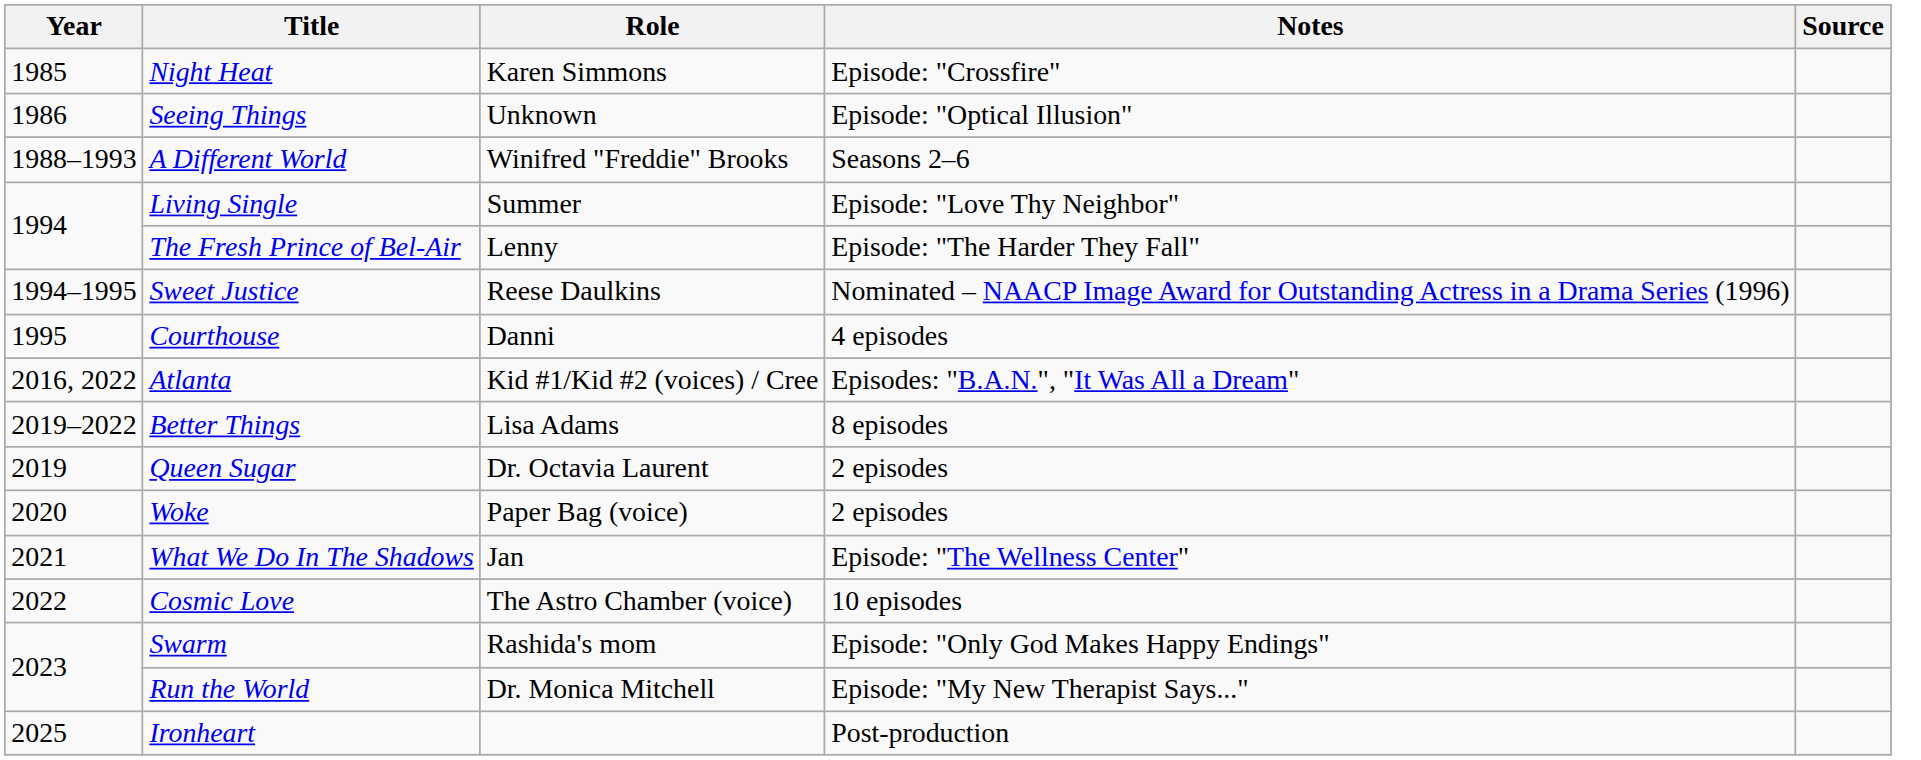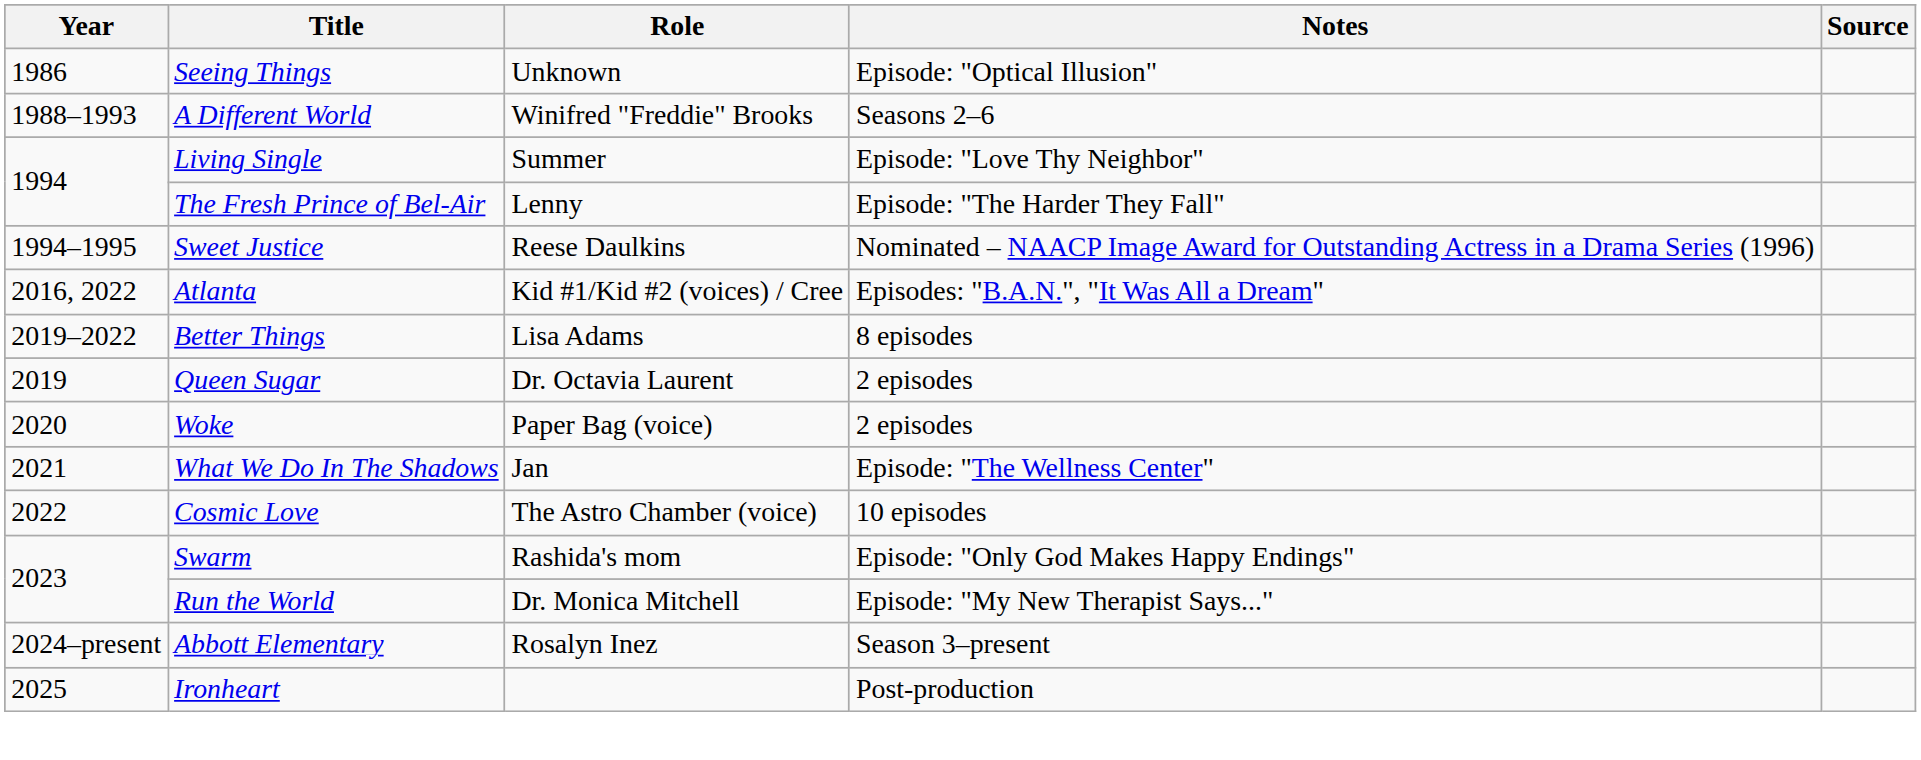 <table class="wikitable sortable plainrowheaders">
 <tr>
 <th>Year</th>
 <th>Title</th>
 <th>Role</th>
 <th class="unsortable">Notes</th>
 <th class="unsortable">Source</th>
-</tr>
-<tr>
-<td>1985</td>
-<td><em><a href='#'>Night Heat</a></em></td>
-<td>Karen Simmons</td>
-<td>Episode: "Crossfire"</td>
-<td></td>
 </tr>
 <tr>
 <td>1986</td>
 <td><em><a href='#'>Seeing Things</a></em></td>
 <td>Unknown</td>
 <td>Episode: "Optical Illusion"</td>
 <td></td>
 </tr>
 <tr>
 <td>1988–1993</td>
 <td data-sort-value="Different World, A"><em><a href='#'>A Different World</a></em></td>
 <td>Winifred "Freddie" Brooks</td>
 <td>Seasons 2–6</td>
 <td></td>
 </tr>
 <tr>
 <td rowspan="2">1994</td>
 <td><em><a href='#'>Living Single</a></em></td>
 <td>Summer</td>
 <td>Episode: "Love Thy Neighbor"</td>
 <td></td>
 </tr>
 <tr>
 <td data-sort-value="Fresh Prince of Bel-Air, The"><em><a href='#'>The Fresh Prince of Bel-Air</a></em></td>
 <td>Lenny</td>
 <td>Episode: "The Harder They Fall"</td>
 <td></td>
 </tr>
 <tr>
 <td>1994–1995</td>
 <td><em><a href='#'>Sweet Justice</a></em></td>
 <td>Reese Daulkins</td>
 <td>Nominated – <a href='#'>NAACP Image Award for Outstanding Actress in a Drama Series</a> (1996)</td>
-<td></td>
-</tr>
-<tr>
-<td>1995</td>
-<td><em><a href='#'>Courthouse</a></em></td>
-<td>Danni</td>
-<td>4 episodes</td>
 <td></td>
 </tr>
 <tr>
 <td>2016, 2022</td>
 <td><em><a href='#'>Atlanta</a></em></td>
 <td>Kid #1/Kid #2 (voices) / Cree</td>
 <td>Episodes: "<a href='#'>B.A.N.</a>", "<a href='#'>It Was All a Dream</a>"</td>
 <td></td>
 </tr>
 <tr>
 <td>2019–2022</td>
 <td><em><a href='#'>Better Things</a></em></td>
 <td>Lisa Adams</td>
 <td>8 episodes</td>
 <td></td>
 </tr>
 <tr>
 <td>2019</td>
 <td><em><a href='#'>Queen Sugar</a></em></td>
 <td>Dr. Octavia Laurent</td>
 <td>2 episodes</td>
 <td></td>
 </tr>
 <tr>
 <td>2020</td>
 <td><em><a href='#'>Woke</a></em></td>
 <td>Paper Bag (voice)</td>
 <td>2 episodes</td>
 <td></td>
 </tr>
 <tr>
 <td>2021</td>
 <td><em><a href='#'>What We Do In The Shadows</a></em></td>
 <td>Jan</td>
 <td>Episode: "<a href='#'>The Wellness Center</a>"</td>
 <td></td>
 </tr>
 <tr>
 <td>2022</td>
 <td><em><a href='#'>Cosmic Love</a></em></td>
 <td>The Astro Chamber (voice)</td>
 <td>10 episodes</td>
 <td></td>
 </tr>
 <tr>
 <td rowspan="2">2023</td>
 <td><em><a href='#'>Swarm</a></em></td>
 <td>Rashida's mom</td>
 <td>Episode: "Only God Makes Happy Endings"</td>
 <td></td>
 </tr>
 <tr>
 <td><em><a href='#'>Run the World</a></em></td>
 <td>Dr. Monica Mitchell</td>
 <td>Episode: "My New Therapist Says..."</td>
 <td></td>
 </tr>
 <tr>
+<td>2024–present</td>
+<td><em><a href='#'>Abbott Elementary</a></em></td>
+<td>Rosalyn Inez</td>
+<td>Season 3–present</td>
+<td></td>
+</tr>
+<tr>
 <td>2025</td>
 <td><em><a href='#'>Ironheart</a></em></td>
 <td></td>
 <td>Post-production</td>
 <td></td>
 </tr>
 </table>
